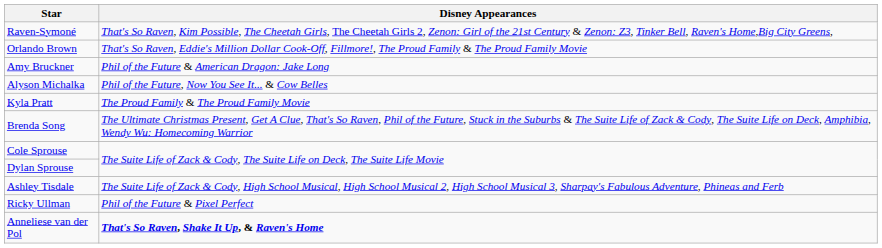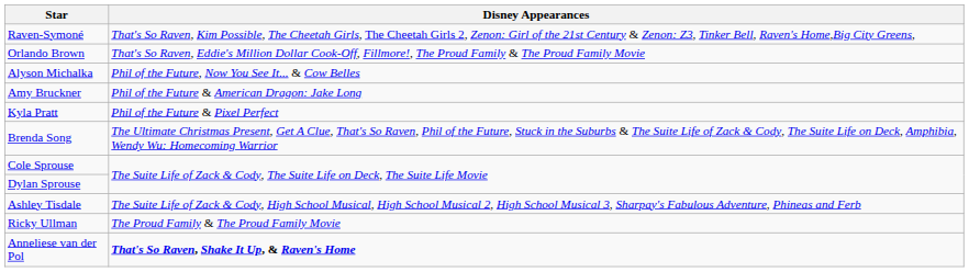 <table class="wikitable">
 <tr>
 <th>Star</th>
 <th>Disney Appearances</th>
 </tr>
 <tr>
 <td><a href='#'>Raven-Symoné</a></td>
 <td><em><a href='#'>That's So Raven</a></em>, <em><a href='#'>Kim Possible</a></em>, <em><a href='#'>The Cheetah Girls</a></em>, <a href='#'>The Cheetah Girls 2</a>, <em><a href='#'>Zenon: Girl of the 21st Century</a></em> & <em><a href='#'>Zenon: Z3</a></em>, <em><a href='#'>Tinker Bell</a></em>, <em><a href='#'>Raven's Home</a></em>,<em><a href='#'>Big City Greens</a></em>,</td>
 </tr>
 <tr>
 <td><a href='#'>Orlando Brown</a></td>
 <td><em><a href='#'>That's So Raven</a></em>, <em><a href='#'>Eddie's Million Dollar Cook-Off</a></em>, <em><a href='#'>Fillmore!</a></em>, <em><a href='#'>The Proud Family</a></em> & <em><a href='#'>The Proud Family Movie</a></em></td>
 </tr>
 <tr>
+<td><a href='#'>Alyson Michalka</a></td>
+<td><em><a href='#'>Phil of the Future</a></em>, <em><a href='#'>Now You See It...</a></em> & <em><a href='#'>Cow Belles</a></em></td>
+</tr>
+<tr>
 <td><a href='#'>Amy Bruckner</a></td>
 <td><em><a href='#'>Phil of the Future</a></em> & <em><a href='#'>American Dragon: Jake Long</a></em></td>
 </tr>
 <tr>
-<td><a href='#'>Alyson Michalka</a></td>
-<td><em><a href='#'>Phil of the Future</a></em>, <em><a href='#'>Now You See It...</a></em> & <em><a href='#'>Cow Belles</a></em></td>
-</tr>
-<tr>
 <td><a href='#'>Kyla Pratt</a></td>
-<td><em><a href='#'>The Proud Family</a></em> & <em><a href='#'>The Proud Family Movie</a></em></td>
+<td><em><a href='#'>Phil of the Future</a></em> & <em><a href='#'>Pixel Perfect</a></em></td>
 </tr>
 <tr>
 <td><a href='#'>Brenda Song</a></td>
 <td><em><a href='#'>The Ultimate Christmas Present</a></em>, <em><a href='#'>Get A Clue</a></em>, <em><a href='#'>That's So Raven</a></em>, <em><a href='#'>Phil of the Future</a></em>, <em><a href='#'>Stuck in the Suburbs</a></em> & <em><a href='#'>The Suite Life of Zack & Cody</a></em>, <em> <a href='#'>The Suite Life on Deck</a></em>, <em><a href='#'>Amphibia</a></em>, <em><a href='#'>Wendy Wu: Homecoming Warrior</a></em></td>
 </tr>
 <tr>
 <td><a href='#'>Cole Sprouse</a></td>
 <td rowspan="2"><em><a href='#'>The Suite Life of Zack & Cody</a></em>, <em><a href='#'>The Suite Life on Deck</a></em>, <em><a href='#'>The Suite Life Movie</a></em></td>
 </tr>
 <tr>
 <td><a href='#'>Dylan Sprouse</a></td>
 </tr>
 <tr>
 <td><a href='#'>Ashley Tisdale</a></td>
 <td><em><a href='#'>The Suite Life of Zack & Cody</a></em>, <em> <a href='#'>High School Musical</a></em>, <em> <a href='#'>High School Musical 2</a></em>, <em><a href='#'>High School Musical 3</a></em>, <em> <a href='#'>Sharpay's Fabulous Adventure</a></em>, <em> <a href='#'>Phineas and Ferb</a></em></td>
 </tr>
 <tr>
 <td><a href='#'>Ricky Ullman</a></td>
-<td><em><a href='#'>Phil of the Future</a></em> & <em><a href='#'>Pixel Perfect</a></em></td>
+<td><em><a href='#'>The Proud Family</a></em> & <em><a href='#'>The Proud Family Movie</a></em></td>
 </tr>
 <tr>
 <td><a href='#'>Anneliese van der Pol</a></td>
 <td><strong><em><a href='#'>That's So Raven</a></em>, <em><a href='#'>Shake It Up</a></em>, & <em><a href='#'>Raven's Home</a></em></strong></td>
 </tr>
 </table>
